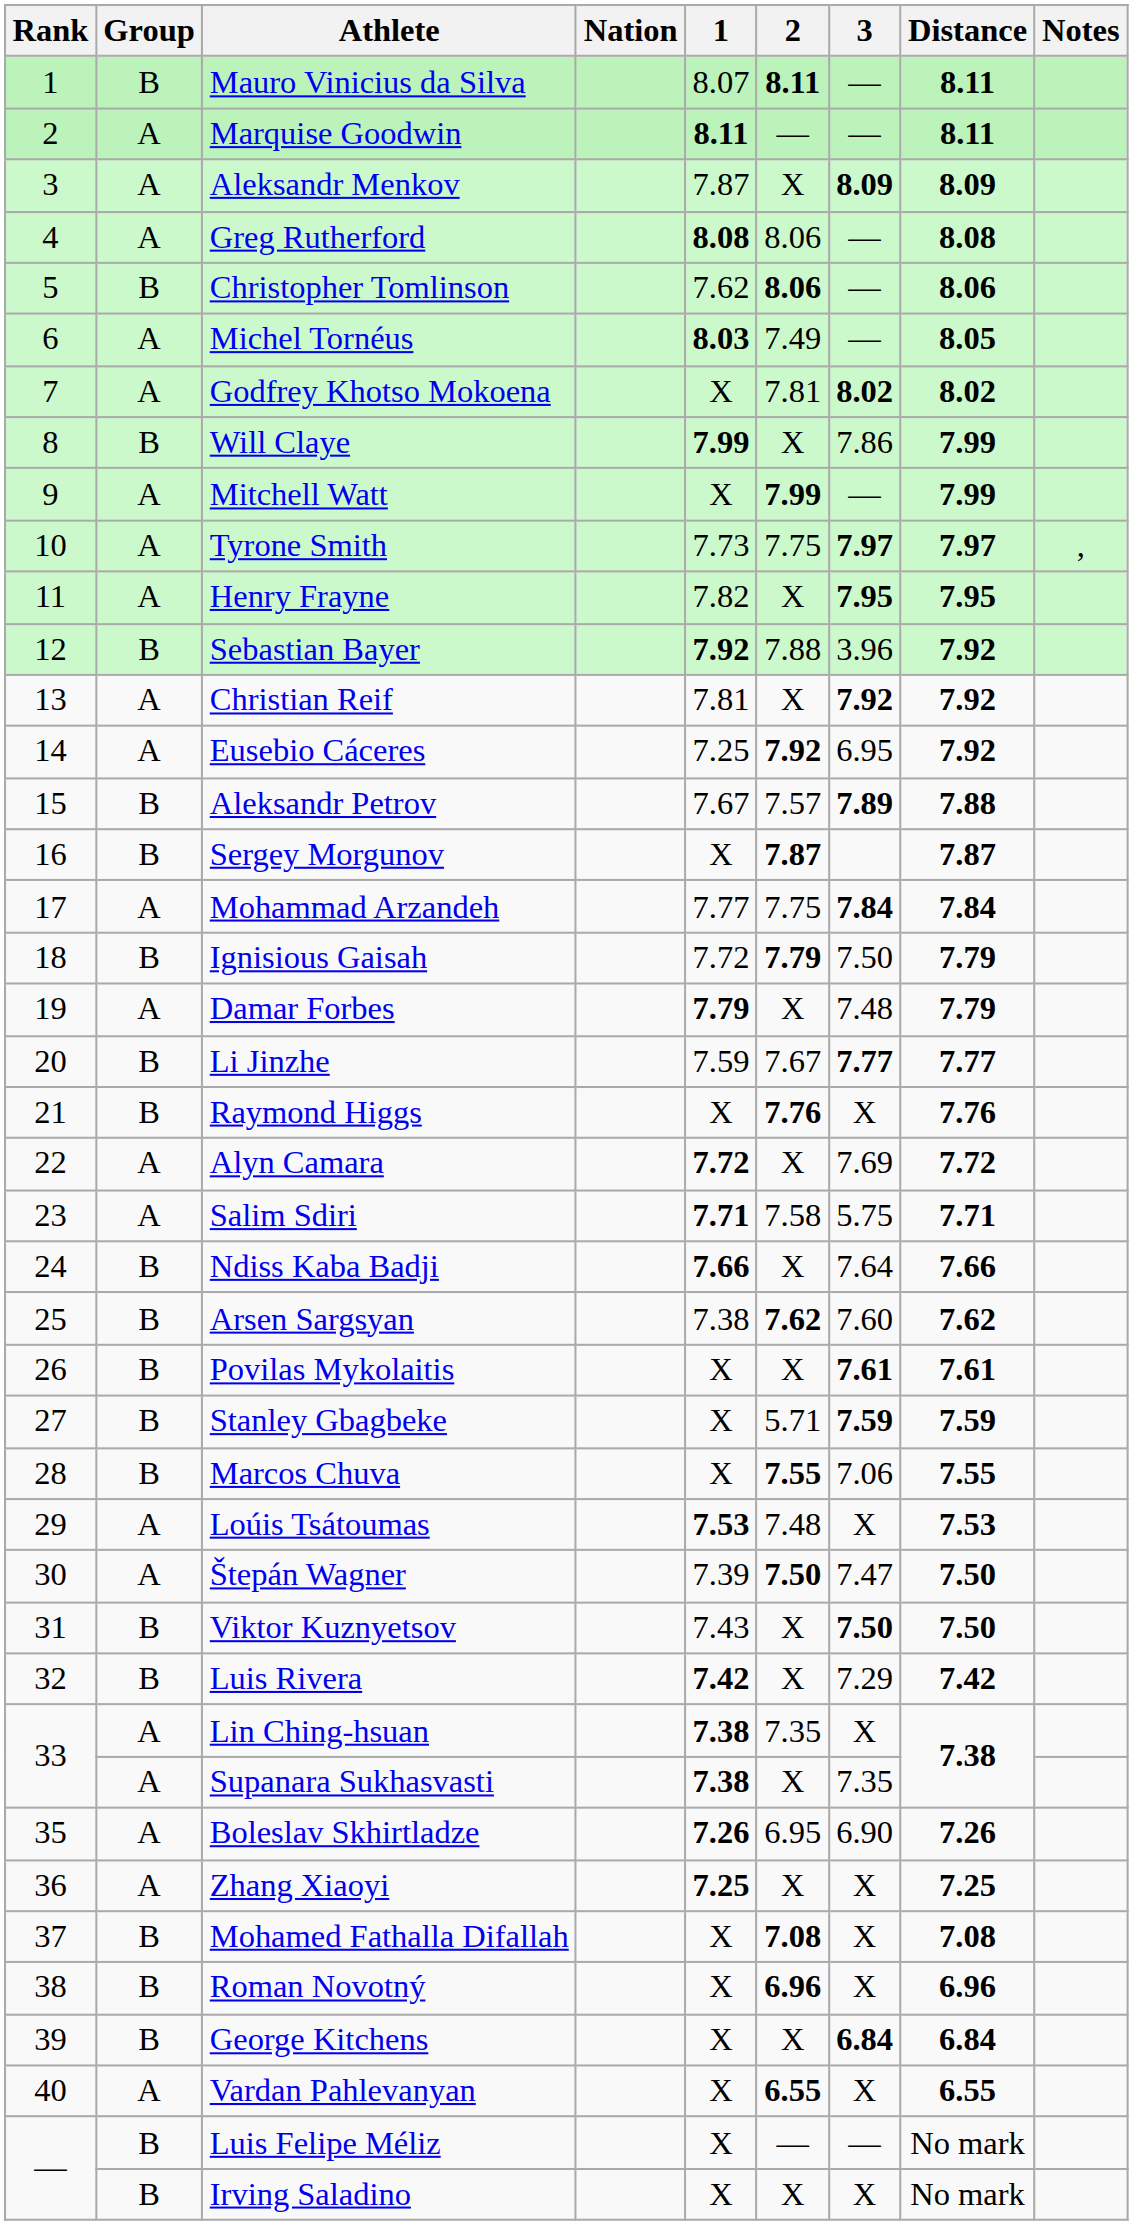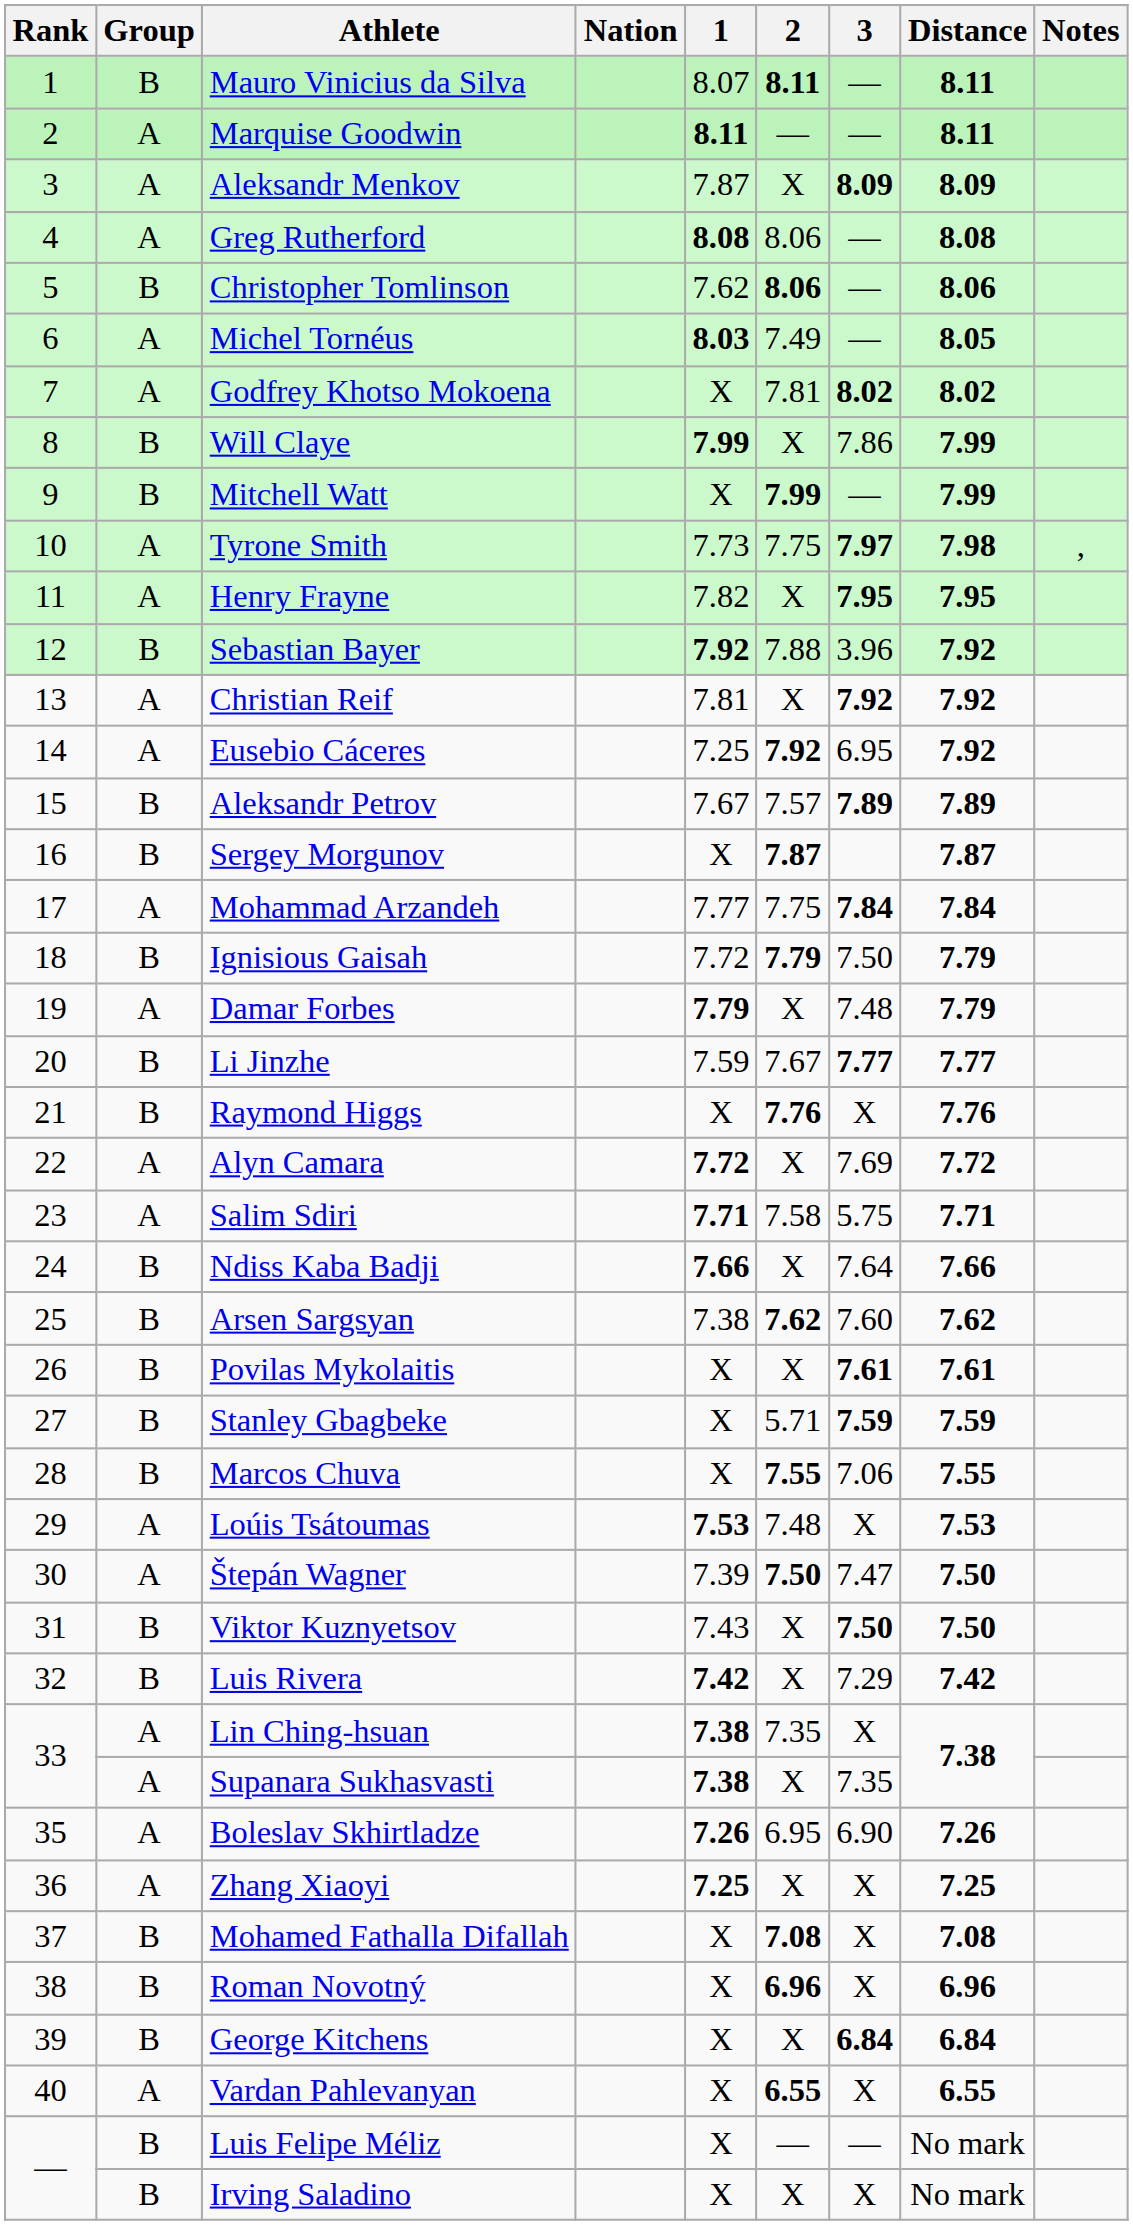 <table class="wikitable sortable" style="text-align:center">
 <tr>
 <th>Rank</th>
 <th>Group</th>
 <th>Athlete</th>
 <th>Nation</th>
 <th>1</th>
 <th>2</th>
 <th>3</th>
 <th>Distance</th>
 <th>Notes</th>
 </tr>
 <tr bgcolor=#bbf3bb>
 <td>1</td>
 <td>B</td>
 <td align=left><a href='#'>Mauro Vinicius da Silva</a></td>
 <td align=left></td>
 <td>8.07</td>
 <td><strong>8.11</strong></td>
 <td data-sort-value=1.00>—</td>
 <td><strong>8.11</strong></td>
 <td></td>
 </tr>
 <tr bgcolor=#bbf3bb>
 <td>2</td>
 <td>A</td>
 <td align=left><a href='#'>Marquise Goodwin</a></td>
 <td align=left></td>
 <td><strong>8.11</strong></td>
 <td data-sort-value=1.00>—</td>
 <td data-sort-value=1.00>—</td>
 <td><strong>8.11</strong></td>
 <td></td>
 </tr>
 <tr bgcolor=#ccf9cc>
 <td>3</td>
 <td>A</td>
 <td align=left><a href='#'>Aleksandr Menkov</a></td>
 <td align=left></td>
 <td>7.87</td>
 <td data-sort-value=1.00>X</td>
 <td><strong>8.09</strong></td>
 <td><strong>8.09</strong></td>
 <td></td>
 </tr>
 <tr bgcolor=#ccf9cc>
 <td>4</td>
 <td>A</td>
 <td align=left><a href='#'>Greg Rutherford</a></td>
 <td align=left></td>
 <td><strong>8.08</strong></td>
 <td>8.06</td>
 <td data-sort-value=1.00>—</td>
 <td><strong>8.08</strong></td>
 <td></td>
 </tr>
 <tr bgcolor=#ccf9cc>
 <td>5</td>
 <td>B</td>
 <td align=left><a href='#'>Christopher Tomlinson</a></td>
 <td align=left></td>
 <td>7.62</td>
 <td><strong>8.06</strong></td>
 <td data-sort-value=1.00>—</td>
 <td><strong>8.06</strong></td>
 <td></td>
 </tr>
 <tr bgcolor=#ccf9cc>
 <td>6</td>
 <td>A</td>
 <td align=left><a href='#'>Michel Tornéus</a></td>
 <td align=left></td>
 <td><strong>8.03</strong></td>
 <td>7.49</td>
 <td data-sort-value=1.00>—</td>
 <td><strong>8.05</strong></td>
 <td></td>
 </tr>
 <tr bgcolor=#ccf9cc>
 <td>7</td>
 <td>A</td>
 <td align=left><a href='#'>Godfrey Khotso Mokoena</a></td>
 <td align=left></td>
 <td data-sort-value=1.00>X</td>
 <td>7.81</td>
 <td><strong>8.02</strong></td>
 <td><strong>8.02</strong></td>
 <td></td>
 </tr>
 <tr bgcolor=#ccf9cc>
 <td>8</td>
 <td>B</td>
 <td align=left><a href='#'>Will Claye</a></td>
 <td align=left></td>
 <td><strong>7.99</strong></td>
 <td data-sort-value=1.00>X</td>
 <td>7.86</td>
 <td><strong>7.99</strong></td>
 <td></td>
 </tr>
 <tr bgcolor=#ccf9cc>
 <td>9</td>
-<td>A</td>
+<td>B</td>
 <td align=left><a href='#'>Mitchell Watt</a></td>
 <td align=left></td>
 <td data-sort-value=1.00>X</td>
 <td><strong>7.99</strong></td>
 <td data-sort-value=1.00>—</td>
 <td><strong>7.99</strong></td>
 <td></td>
 </tr>
 <tr bgcolor=#ccf9cc>
 <td>10</td>
 <td>A</td>
 <td align=left><a href='#'>Tyrone Smith</a></td>
 <td align=left></td>
 <td>7.73</td>
 <td>7.75</td>
 <td><strong>7.97</strong></td>
-<td><strong>7.97</strong></td>
+<td><strong>7.98</strong></td>
 <td>, </td>
 </tr>
 <tr bgcolor=#ccf9cc>
 <td>11</td>
 <td>A</td>
 <td align=left><a href='#'>Henry Frayne</a></td>
 <td align=left></td>
 <td>7.82</td>
 <td data-sort-value=1.00>X</td>
 <td><strong>7.95</strong></td>
 <td><strong>7.95</strong></td>
 <td></td>
 </tr>
 <tr bgcolor=#ccf9cc>
 <td>12</td>
 <td>B</td>
 <td align=left><a href='#'>Sebastian Bayer</a></td>
 <td align=left></td>
 <td><strong>7.92</strong></td>
 <td>7.88</td>
 <td>3.96</td>
 <td><strong>7.92</strong></td>
 <td></td>
 </tr>
 <tr>
 <td>13</td>
 <td>A</td>
 <td align=left><a href='#'>Christian Reif</a></td>
 <td align=left></td>
 <td>7.81</td>
 <td data-sort-value=1.00>X</td>
 <td><strong>7.92</strong></td>
 <td><strong>7.92</strong></td>
 <td></td>
 </tr>
 <tr>
 <td>14</td>
 <td>A</td>
 <td align=left><a href='#'>Eusebio Cáceres</a></td>
 <td align=left></td>
 <td>7.25</td>
 <td><strong>7.92</strong></td>
 <td>6.95</td>
 <td><strong>7.92</strong></td>
 <td></td>
 </tr>
 <tr>
 <td>15</td>
 <td>B</td>
 <td align=left><a href='#'>Aleksandr Petrov</a></td>
 <td align=left></td>
 <td>7.67</td>
 <td>7.57</td>
 <td><strong>7.89</strong></td>
-<td><strong>7.88</strong></td>
+<td><strong>7.89</strong></td>
 <td></td>
 </tr>
 <tr>
 <td>16</td>
 <td>B</td>
 <td align=left><a href='#'>Sergey Morgunov</a></td>
 <td align=left></td>
 <td data-sort-value=1.00>X</td>
 <td><strong>7.87</strong></td>
 <td></td>
 <td><strong>7.87</strong></td>
 <td></td>
 </tr>
 <tr>
 <td>17</td>
 <td>A</td>
 <td align=left><a href='#'>Mohammad Arzandeh</a></td>
 <td align=left></td>
 <td>7.77</td>
 <td>7.75</td>
 <td><strong>7.84</strong></td>
 <td><strong>7.84</strong></td>
 <td></td>
 </tr>
 <tr>
 <td>18</td>
 <td>B</td>
 <td align=left><a href='#'>Ignisious Gaisah</a></td>
 <td align=left></td>
 <td>7.72</td>
 <td><strong>7.79</strong></td>
 <td>7.50</td>
 <td><strong>7.79</strong></td>
 <td></td>
 </tr>
 <tr>
 <td>19</td>
 <td>A</td>
 <td align=left><a href='#'>Damar Forbes</a></td>
 <td align=left></td>
 <td><strong>7.79</strong></td>
 <td data-sort-value=1.00>X</td>
 <td>7.48</td>
 <td><strong>7.79</strong></td>
 <td></td>
 </tr>
 <tr>
 <td>20</td>
 <td>B</td>
 <td align=left><a href='#'>Li Jinzhe</a></td>
 <td align=left></td>
 <td>7.59</td>
 <td>7.67</td>
 <td><strong>7.77</strong></td>
 <td><strong>7.77</strong></td>
 <td></td>
 </tr>
 <tr>
 <td>21</td>
 <td>B</td>
 <td align=left><a href='#'>Raymond Higgs</a></td>
 <td align=left></td>
 <td data-sort-value=1.00>X</td>
 <td><strong>7.76</strong></td>
 <td data-sort-value=1.00>X</td>
 <td><strong>7.76</strong></td>
 <td></td>
 </tr>
 <tr>
 <td>22</td>
 <td>A</td>
 <td align=left><a href='#'>Alyn Camara</a></td>
 <td align=left></td>
 <td><strong>7.72</strong></td>
 <td data-sort-value=1.00>X</td>
 <td>7.69</td>
 <td><strong>7.72</strong></td>
 <td></td>
 </tr>
 <tr>
 <td>23</td>
 <td>A</td>
 <td align=left><a href='#'>Salim Sdiri</a></td>
 <td align=left></td>
 <td><strong>7.71</strong></td>
 <td>7.58</td>
 <td>5.75</td>
 <td><strong>7.71</strong></td>
 <td></td>
 </tr>
 <tr>
 <td>24</td>
 <td>B</td>
 <td align=left><a href='#'>Ndiss Kaba Badji</a></td>
 <td align=left></td>
 <td><strong>7.66</strong></td>
 <td data-sort-value=1.00>X</td>
 <td>7.64</td>
 <td><strong>7.66</strong></td>
 <td></td>
 </tr>
 <tr>
 <td>25</td>
 <td>B</td>
 <td align=left><a href='#'>Arsen Sargsyan</a></td>
 <td align=left></td>
 <td>7.38</td>
 <td><strong>7.62</strong></td>
 <td>7.60</td>
 <td><strong>7.62</strong></td>
 <td></td>
 </tr>
 <tr>
 <td>26</td>
 <td>B</td>
 <td align=left><a href='#'>Povilas Mykolaitis</a></td>
 <td align=left></td>
 <td data-sort-value=1.00>X</td>
 <td data-sort-value=1.00>X</td>
 <td><strong>7.61</strong></td>
 <td><strong>7.61</strong></td>
 <td></td>
 </tr>
 <tr>
 <td>27</td>
 <td>B</td>
 <td align=left><a href='#'>Stanley Gbagbeke</a></td>
 <td align=left></td>
 <td data-sort-value=1.00>X</td>
 <td>5.71</td>
 <td><strong>7.59</strong></td>
 <td><strong>7.59</strong></td>
 <td></td>
 </tr>
 <tr>
 <td>28</td>
 <td>B</td>
 <td align=left><a href='#'>Marcos Chuva</a></td>
 <td align=left></td>
 <td data-sort-value=1.00>X</td>
 <td><strong>7.55</strong></td>
 <td>7.06</td>
 <td><strong>7.55</strong></td>
 <td></td>
 </tr>
 <tr>
 <td>29</td>
 <td>A</td>
 <td align=left><a href='#'>Loúis Tsátoumas</a></td>
 <td align=left></td>
 <td><strong>7.53</strong></td>
 <td>7.48</td>
 <td data-sort-value=1.00>X</td>
 <td><strong>7.53</strong></td>
 <td></td>
 </tr>
 <tr>
 <td>30</td>
 <td>A</td>
 <td align=left><a href='#'>Štepán Wagner</a></td>
 <td align=left></td>
 <td>7.39</td>
 <td><strong>7.50</strong></td>
 <td>7.47</td>
 <td><strong>7.50</strong></td>
 <td></td>
 </tr>
 <tr>
 <td>31</td>
 <td>B</td>
 <td align=left><a href='#'>Viktor Kuznyetsov</a></td>
 <td align=left></td>
 <td>7.43</td>
 <td data-sort-value=1.00>X</td>
 <td><strong>7.50</strong></td>
 <td><strong>7.50</strong></td>
 <td></td>
 </tr>
 <tr>
 <td>32</td>
 <td>B</td>
 <td align=left><a href='#'>Luis Rivera</a></td>
 <td align=left></td>
 <td><strong>7.42</strong></td>
 <td data-sort-value=1.00>X</td>
 <td>7.29</td>
 <td><strong>7.42</strong></td>
 <td></td>
 </tr>
 <tr>
 <td rowspan=2>33</td>
 <td>A</td>
 <td align=left><a href='#'>Lin Ching-hsuan</a></td>
 <td align=left></td>
 <td><strong>7.38</strong></td>
 <td>7.35</td>
 <td data-sort-value=1.00>X</td>
 <td rowspan=2><strong>7.38</strong></td>
 <td></td>
 </tr>
 <tr>
 <td>A</td>
 <td align=left><a href='#'>Supanara Sukhasvasti</a></td>
 <td align=left></td>
 <td><strong>7.38</strong></td>
 <td data-sort-value=1.00>X</td>
 <td>7.35</td>
 <td></td>
 </tr>
 <tr>
 <td>35</td>
 <td>A</td>
 <td align=left><a href='#'>Boleslav Skhirtladze</a></td>
 <td align=left></td>
 <td><strong>7.26</strong></td>
 <td>6.95</td>
 <td>6.90</td>
 <td><strong>7.26</strong></td>
 <td></td>
 </tr>
 <tr>
 <td>36</td>
 <td>A</td>
 <td align=left><a href='#'>Zhang Xiaoyi</a></td>
 <td align=left></td>
 <td><strong>7.25</strong></td>
 <td data-sort-value=1.00>X</td>
 <td data-sort-value=1.00>X</td>
 <td><strong>7.25</strong></td>
 <td></td>
 </tr>
 <tr>
 <td>37</td>
 <td>B</td>
 <td align=left><a href='#'>Mohamed Fathalla Difallah</a></td>
 <td align=left></td>
 <td data-sort-value=1.00>X</td>
 <td><strong>7.08</strong></td>
 <td data-sort-value=1.00>X</td>
 <td><strong>7.08</strong></td>
 <td></td>
 </tr>
 <tr>
 <td>38</td>
 <td>B</td>
 <td align=left><a href='#'>Roman Novotný</a></td>
 <td align=left></td>
 <td data-sort-value=1.00>X</td>
 <td><strong>6.96</strong></td>
 <td data-sort-value=1.00>X</td>
 <td><strong>6.96</strong></td>
 <td></td>
 </tr>
 <tr>
 <td>39</td>
 <td>B</td>
 <td align=left><a href='#'>George Kitchens</a></td>
 <td align=left></td>
 <td data-sort-value=1.00>X</td>
 <td data-sort-value=1.00>X</td>
 <td><strong>6.84</strong></td>
 <td><strong>6.84</strong></td>
 <td></td>
 </tr>
 <tr>
 <td>40</td>
 <td>A</td>
 <td align=left><a href='#'>Vardan Pahlevanyan</a></td>
 <td align=left></td>
 <td data-sort-value=1.00>X</td>
 <td><strong>6.55</strong></td>
 <td data-sort-value=1.00>X</td>
 <td><strong>6.55</strong></td>
 <td></td>
 </tr>
 <tr>
 <td rowspan=2 data-sort-value=41>—</td>
 <td>B</td>
 <td align=left><a href='#'>Luis Felipe Méliz</a></td>
 <td align=left></td>
 <td data-sort-value=1.00>X</td>
 <td data-sort-value=1.00>—</td>
 <td data-sort-value=1.00>—</td>
 <td data-sort-value=1.00>No mark</td>
 <td></td>
 </tr>
 <tr>
 <td>B</td>
 <td align=left><a href='#'>Irving Saladino</a></td>
 <td align=left></td>
 <td data-sort-value=1.00>X</td>
 <td data-sort-value=1.00>X</td>
 <td data-sort-value=1.00>X</td>
 <td data-sort-value=1.00>No mark</td>
 <td></td>
 </tr>
 </table>
